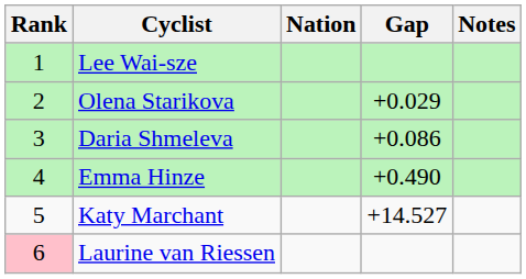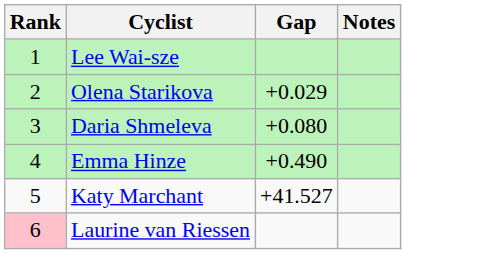 <table class="wikitable" style="text-align:center">
 <tr>
 <th>Rank</th>
 <th>Cyclist</th>
-<th>Nation</th>
 <th>Gap</th>
 <th>Notes</th>
 </tr>
 <tr bgcolor=#bbf3bb>
 <td>1</td>
 <td align=left><a href='#'>Lee Wai-sze</a></td>
-<td align=left></td>
 <td></td>
 <td></td>
 </tr>
 <tr bgcolor=#bbf3bb>
 <td>2</td>
 <td align=left><a href='#'>Olena Starikova</a></td>
-<td align=left></td>
 <td>+0.029</td>
 <td></td>
 </tr>
 <tr bgcolor=#bbf3bb>
 <td>3</td>
 <td align=left><a href='#'>Daria Shmeleva</a></td>
-<td align=left></td>
-<td>+0.086</td>
+<td>+0.080</td>
 <td></td>
 </tr>
 <tr bgcolor=#bbf3bb>
 <td>4</td>
 <td align=left><a href='#'>Emma Hinze</a></td>
-<td align=left></td>
 <td>+0.490</td>
 <td></td>
 </tr>
 <tr>
 <td>5</td>
 <td align=left><a href='#'>Katy Marchant</a></td>
-<td align=left></td>
-<td>+14.527</td>
+<td>+41.527</td>
 <td></td>
 </tr>
 <tr>
 <td style="background: pink;">6</td>
 <td align=left><a href='#'>Laurine van Riessen</a></td>
-<td align=left></td>
 <td></td>
 <td></td>
 </tr>
 </table>
